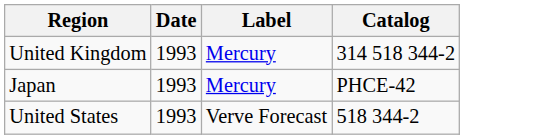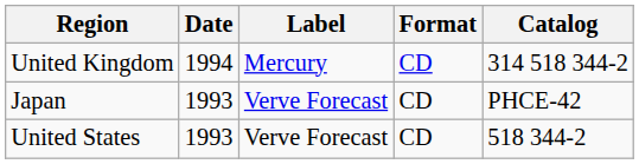 <table class="wikitable">
 <tr>
 <th>Region</th>
 <th>Date</th>
 <th>Label</th>
+<th>Format</th>
 <th>Catalog</th>
 </tr>
 <tr>
 <td>United Kingdom</td>
-<td>1993</td>
+<td>1994</td>
 <td><a href='#'>Mercury</a></td>
+<td><a href='#'>CD</a></td>
 <td>314 518 344-2</td>
 </tr>
 <tr>
 <td>Japan</td>
 <td>1993</td>
-<td><a href='#'>Mercury</a></td>
+<td><a href='#'>Verve Forecast</a></td>
+<td>CD</td>
 <td>PHCE-42</td>
 </tr>
 <tr>
 <td>United States</td>
 <td>1993</td>
 <td>Verve Forecast</td>
+<td>CD</td>
 <td>518 344-2</td>
 </tr>
 </table>
